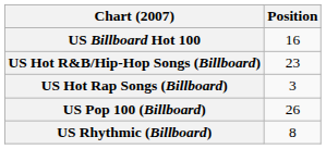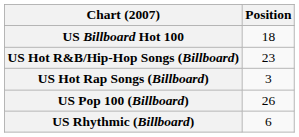 <table class="wikitable sortable plainrowheaders" style="text-align:center">
 <tr>
 <th scope="col">Chart (2007)</th>
 <th scope="col">Position</th>
 </tr>
 <tr>
 <th scope="row">US <em>Billboard</em> Hot 100</th>
-<td>16</td>
+<td>18</td>
 </tr>
 <tr>
 <th scope="row">US Hot R&B/Hip-Hop Songs (<em>Billboard</em>)</th>
 <td>23</td>
 </tr>
 <tr>
 <th scope="row">US Hot Rap Songs (<em>Billboard</em>)</th>
 <td>3</td>
 </tr>
 <tr>
 <th scope="row">US Pop 100 (<em>Billboard</em>)</th>
 <td>26</td>
 </tr>
 <tr>
 <th scope="row">US Rhythmic (<em>Billboard</em>)</th>
-<td>8</td>
+<td>6</td>
 </tr>
 </table>
